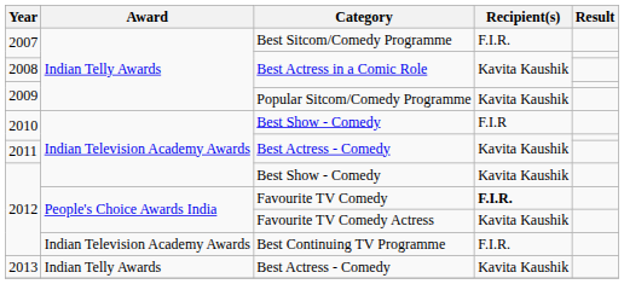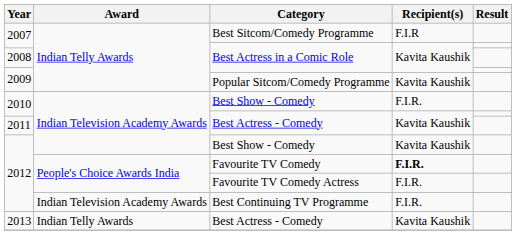 <table class="wikitable">
 <tr>
 <th>Year</th>
 <th>Award</th>
 <th>Category</th>
 <th>Recipient(s)</th>
 <th>Result</th>
 </tr>
 <tr>
 <td rowspan="2">2007</td>
 <td rowspan="5"><a href='#'>Indian Telly Awards</a></td>
 <td>Best Sitcom/Comedy Programme</td>
-<td>F.I.R.</td>
+<td>F.I.R</td>
 <td></td>
 </tr>
 <tr>
 <td rowspan="3"><a href='#'>Best Actress in a Comic Role</a></td>
 <td rowspan="3">Kavita Kaushik</td>
 <td></td>
 </tr>
 <tr>
 <td>2008</td>
 <td></td>
 </tr>
 <tr>
 <td rowspan="2">2009</td>
 <td></td>
 </tr>
 <tr>
 <td>Popular Sitcom/Comedy Programme</td>
 <td>Kavita Kaushik</td>
 <td></td>
 </tr>
 <tr>
 <td rowspan="2">2010</td>
 <td rowspan="4"><a href='#'>Indian Television Academy Awards</a></td>
 <td><a href='#'>Best Show - Comedy</a></td>
-<td>F.I.R</td>
+<td>F.I.R.</td>
 <td></td>
 </tr>
 <tr>
 <td rowspan="2"><a href='#'> Best Actress - Comedy</a></td>
 <td rowspan="2">Kavita Kaushik</td>
 <td></td>
 </tr>
 <tr>
 <td>2011</td>
 <td></td>
 </tr>
 <tr>
 <td rowspan="4">2012</td>
 <td>Best Show - Comedy</td>
 <td>Kavita Kaushik</td>
 <td></td>
 </tr>
 <tr>
 <td rowspan="2"><a href='#'>People's Choice Awards India</a></td>
 <td>Favourite TV Comedy</td>
 <td><strong>F.I.R.</strong></td>
 <td></td>
 </tr>
 <tr>
 <td>Favourite TV Comedy Actress</td>
-<td>Kavita Kaushik</td>
+<td>F.I.R.</td>
 <td></td>
 </tr>
 <tr>
 <td>Indian Television Academy Awards</td>
 <td>Best Continuing TV Programme</td>
 <td>F.I.R.</td>
 <td></td>
 </tr>
 <tr>
 <td>2013</td>
 <td>Indian Telly Awards</td>
 <td>Best Actress - Comedy</td>
 <td>Kavita Kaushik</td>
 <td></td>
 </tr>
 <tr>
 </tr>
 </table>
